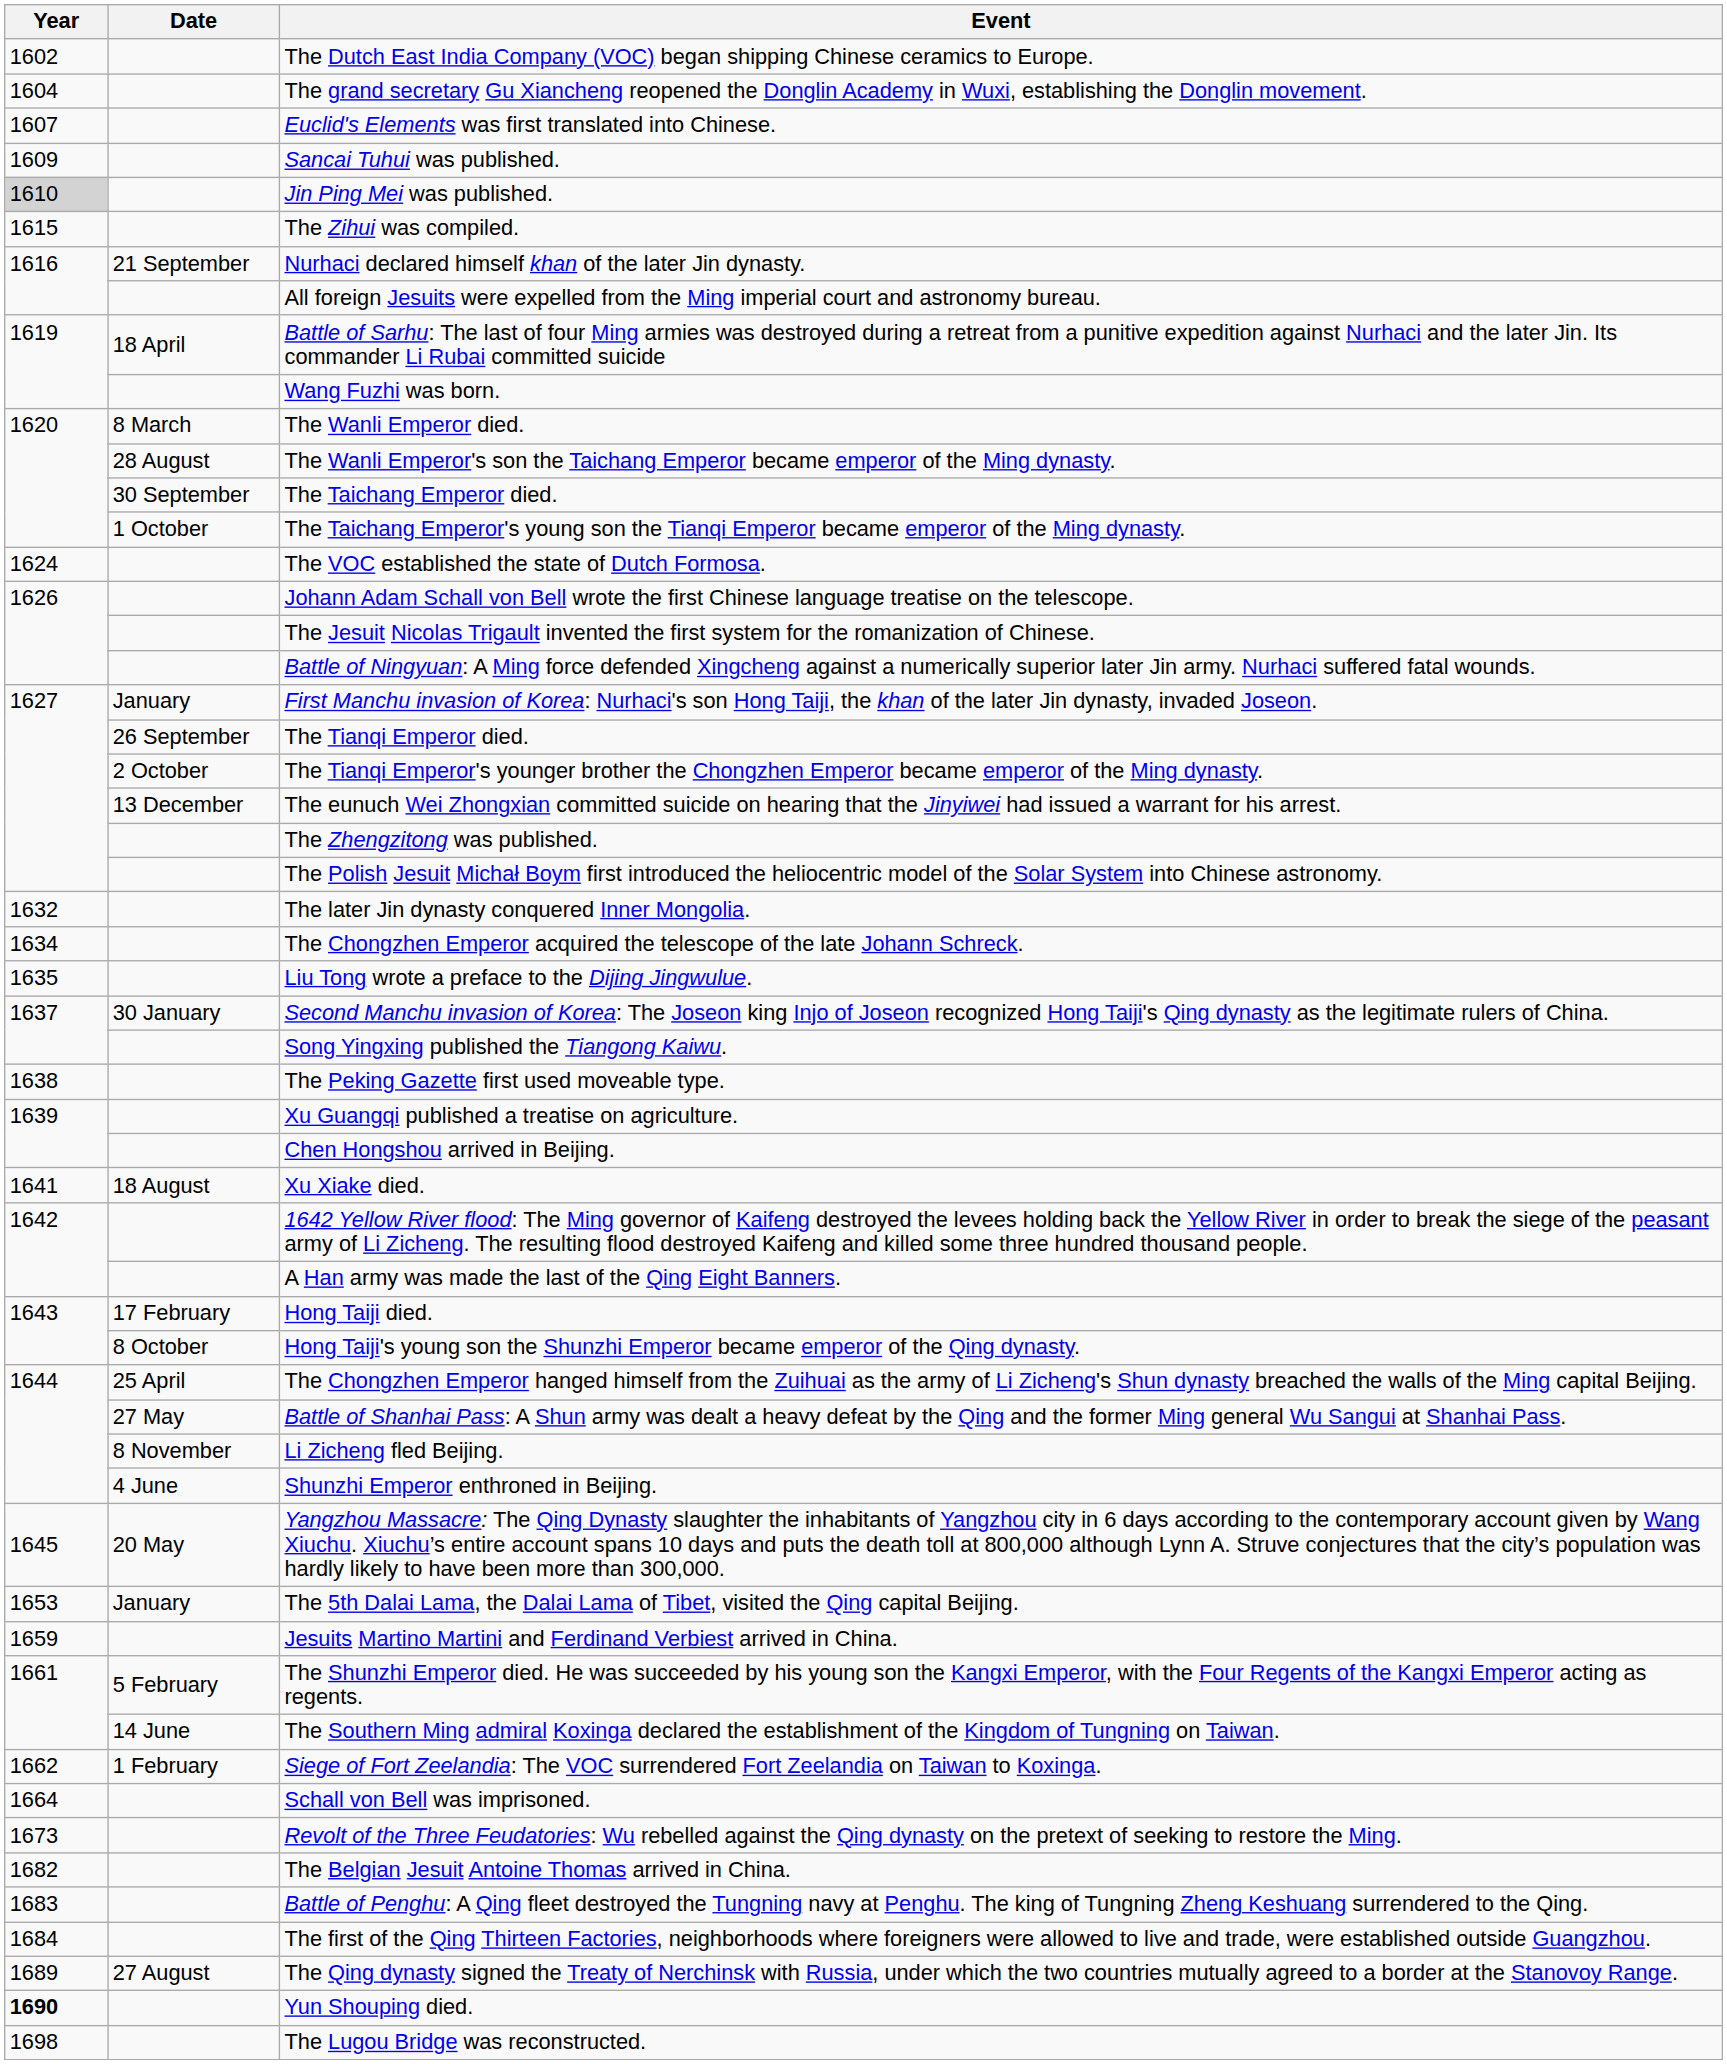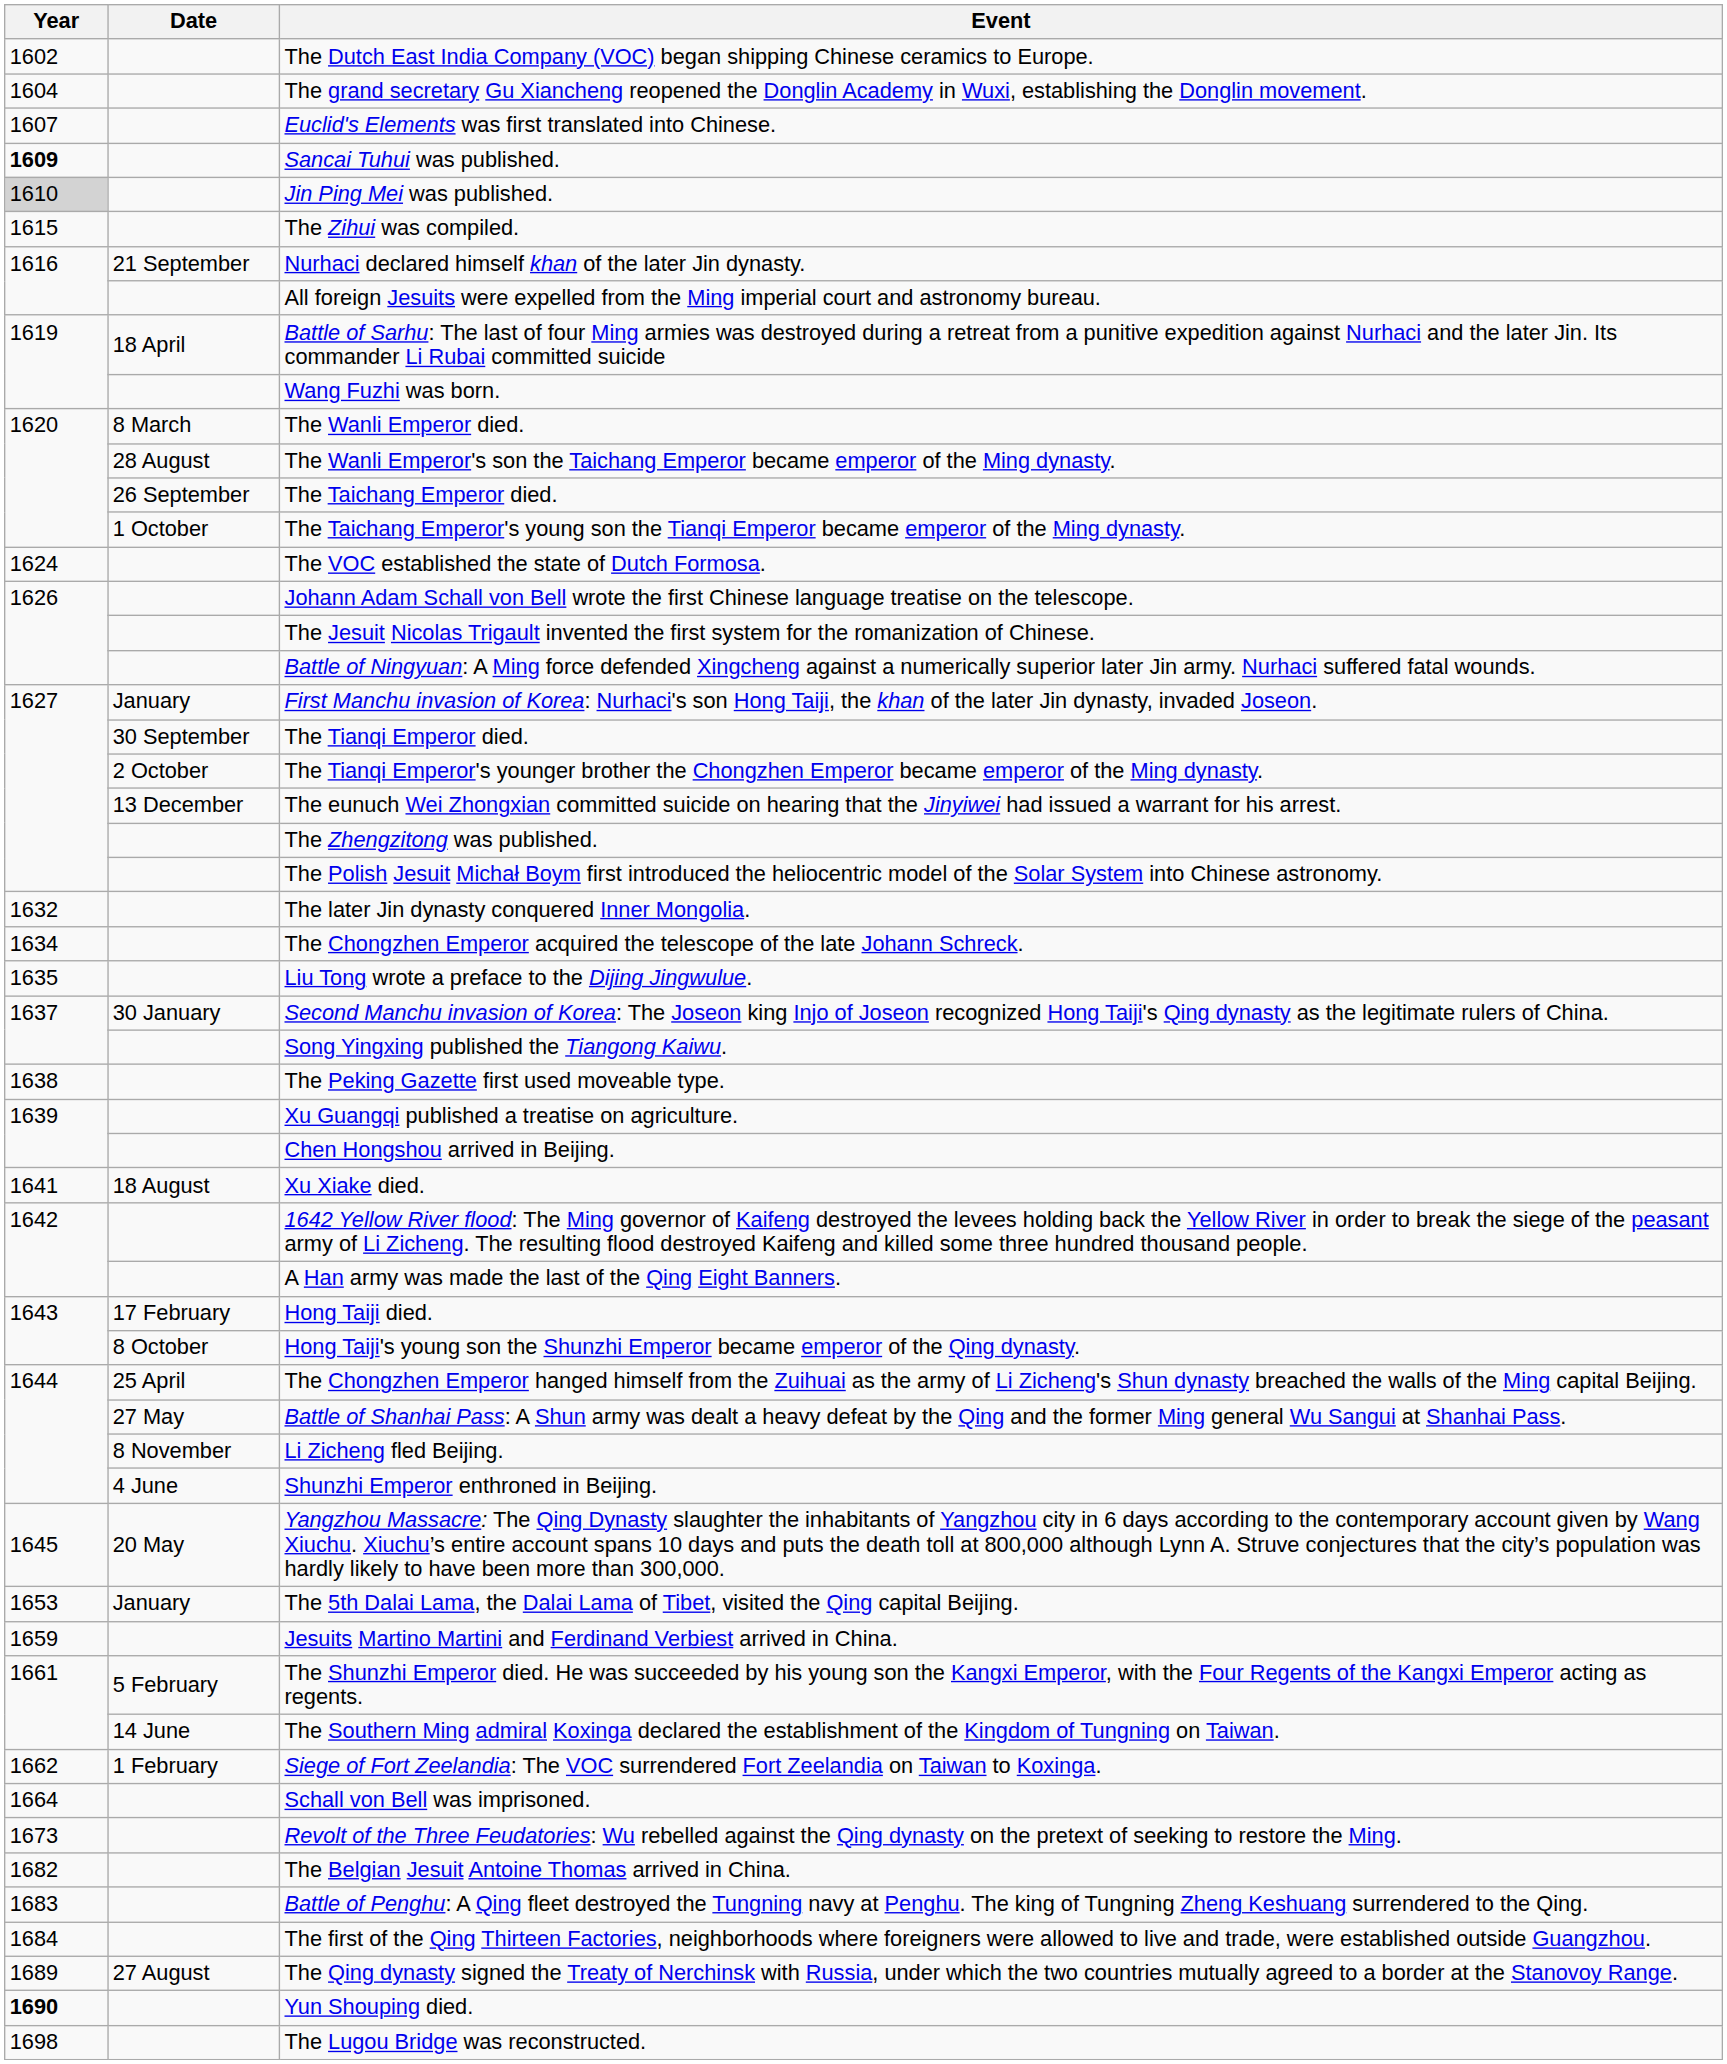 <table class="wikitable" width="100%">
 <tr>
 <th style="width:6%">Year</th>
 <th style="width:10%">Date</th>
 <th>Event</th>
 </tr>
 <tr>
 <td>1602</td>
 <td></td>
 <td>The <a href='#'>Dutch East India Company (VOC)</a> began shipping Chinese ceramics to Europe.</td>
 </tr>
 <tr>
 <td>1604</td>
 <td></td>
 <td>The <a href='#'>grand secretary</a> <a href='#'>Gu Xiancheng</a> reopened the <a href='#'>Donglin Academy</a> in <a href='#'>Wuxi</a>, establishing the <a href='#'>Donglin movement</a>.</td>
 </tr>
 <tr>
 <td>1607</td>
 <td></td>
 <td><em><a href='#'>Euclid's Elements</a></em> was first translated into Chinese.</td>
 </tr>
 <tr>
-<td>1609</td>
+<td><strong>1609</strong></td>
 <td></td>
 <td><em><a href='#'>Sancai Tuhui</a></em> was published.</td>
 </tr>
 <tr>
 <td style="background: lightgrey;">1610</td>
 <td></td>
 <td><em><a href='#'>Jin Ping Mei</a></em> was published.</td>
 </tr>
 <tr>
 <td>1615</td>
 <td></td>
 <td>The <em><a href='#'>Zihui</a></em> was compiled.</td>
 </tr>
 <tr>
 <td rowspan="2" valign="top">1616</td>
 <td>21 September</td>
 <td><a href='#'>Nurhaci</a> declared himself <em><a href='#'>khan</a></em> of the later Jin dynasty.</td>
 </tr>
 <tr>
 <td></td>
 <td>All foreign <a href='#'>Jesuits</a> were expelled from the <a href='#'>Ming</a> imperial court and astronomy bureau.</td>
 </tr>
 <tr>
 <td rowspan="2" valign="top">1619</td>
 <td>18 April</td>
 <td><em><a href='#'>Battle of Sarhu</a></em>: The last of four <a href='#'>Ming</a> armies was destroyed during a retreat from a punitive expedition against <a href='#'>Nurhaci</a> and the later Jin.  Its commander <a href='#'>Li Rubai</a> committed suicide</td>
 </tr>
 <tr>
 <td></td>
 <td><a href='#'>Wang Fuzhi</a> was born.</td>
 </tr>
 <tr>
 <td rowspan="4" valign="top">1620</td>
 <td>8 March</td>
 <td>The <a href='#'>Wanli Emperor</a> died.</td>
 </tr>
 <tr>
 <td>28 August</td>
 <td>The <a href='#'>Wanli Emperor</a>'s son the <a href='#'>Taichang Emperor</a> became <a href='#'>emperor</a> of the <a href='#'>Ming dynasty</a>.</td>
 </tr>
 <tr>
-<td>30 September</td>
+<td>26 September</td>
 <td>The <a href='#'>Taichang Emperor</a> died.</td>
 </tr>
 <tr>
 <td>1 October</td>
 <td>The <a href='#'>Taichang Emperor</a>'s young son the <a href='#'>Tianqi Emperor</a> became <a href='#'>emperor</a> of the <a href='#'>Ming dynasty</a>.</td>
 </tr>
 <tr>
 <td>1624</td>
 <td></td>
 <td>The <a href='#'>VOC</a> established the state of <a href='#'>Dutch Formosa</a>.</td>
 </tr>
 <tr>
 <td rowspan="3" valign="top">1626</td>
 <td></td>
 <td><a href='#'>Johann Adam Schall von Bell</a> wrote the first Chinese language treatise on the telescope.</td>
 </tr>
 <tr>
 <td></td>
 <td>The <a href='#'>Jesuit</a> <a href='#'>Nicolas Trigault</a> invented the first system for the romanization of Chinese.</td>
 </tr>
 <tr>
 <td></td>
 <td><em><a href='#'>Battle of Ningyuan</a></em>: A <a href='#'>Ming</a> force defended <a href='#'>Xingcheng</a> against a numerically superior later Jin army.  <a href='#'>Nurhaci</a> suffered fatal wounds.</td>
 </tr>
 <tr>
 <td rowspan="6" valign="top">1627</td>
 <td>January</td>
 <td><em><a href='#'>First Manchu invasion of Korea</a></em>: <a href='#'>Nurhaci</a>'s son <a href='#'>Hong Taiji</a>, the <em><a href='#'>khan</a></em> of the later Jin dynasty, invaded <a href='#'>Joseon</a>.</td>
 </tr>
 <tr>
-<td>26 September</td>
+<td>30 September</td>
 <td>The <a href='#'>Tianqi Emperor</a> died.</td>
 </tr>
 <tr>
 <td>2 October</td>
 <td>The <a href='#'>Tianqi Emperor</a>'s younger brother the <a href='#'>Chongzhen Emperor</a> became <a href='#'>emperor</a> of the <a href='#'>Ming dynasty</a>.</td>
 </tr>
 <tr>
 <td>13 December</td>
 <td>The eunuch <a href='#'>Wei Zhongxian</a> committed suicide on hearing that the <em><a href='#'>Jinyiwei</a></em> had issued a warrant for his arrest.</td>
 </tr>
 <tr>
 <td></td>
 <td>The <em><a href='#'>Zhengzitong</a></em> was published.</td>
 </tr>
 <tr>
 <td></td>
 <td>The <a href='#'>Polish</a> <a href='#'>Jesuit</a> <a href='#'>Michał Boym</a> first introduced the heliocentric model of the <a href='#'>Solar System</a> into Chinese astronomy.</td>
 </tr>
 <tr>
 <td>1632</td>
 <td></td>
 <td>The later Jin dynasty conquered <a href='#'>Inner Mongolia</a>.</td>
 </tr>
 <tr>
 <td>1634</td>
 <td></td>
 <td>The <a href='#'>Chongzhen Emperor</a> acquired the telescope of the late <a href='#'>Johann Schreck</a>.</td>
 </tr>
 <tr>
 <td>1635</td>
 <td></td>
 <td><a href='#'>Liu Tong</a> wrote a preface to the <em><a href='#'>Dijing Jingwulue</a></em>.</td>
 </tr>
 <tr>
 <td rowspan="2" valign="top">1637</td>
 <td>30 January</td>
 <td><em><a href='#'>Second Manchu invasion of Korea</a></em>: The <a href='#'>Joseon</a> king <a href='#'>Injo of Joseon</a> recognized <a href='#'>Hong Taiji</a>'s <a href='#'>Qing dynasty</a> as the legitimate rulers of China.</td>
 </tr>
 <tr>
 <td></td>
 <td><a href='#'>Song Yingxing</a> published the <em><a href='#'>Tiangong Kaiwu</a></em>.</td>
 </tr>
 <tr>
 <td>1638</td>
 <td></td>
 <td>The <a href='#'>Peking Gazette</a> first used moveable type.</td>
 </tr>
 <tr>
 <td rowspan="2" valign="top">1639</td>
 <td></td>
 <td><a href='#'>Xu Guangqi</a> published a treatise on agriculture.</td>
 </tr>
 <tr>
 <td></td>
 <td><a href='#'>Chen Hongshou</a> arrived in Beijing.</td>
 </tr>
 <tr>
 <td>1641</td>
 <td>18 August</td>
 <td><a href='#'>Xu Xiake</a> died.</td>
 </tr>
 <tr>
 <td rowspan="2" valign="top">1642</td>
 <td></td>
 <td><em><a href='#'>1642 Yellow River flood</a></em>: The <a href='#'>Ming</a> governor of <a href='#'>Kaifeng</a> destroyed the levees holding back the <a href='#'>Yellow River</a> in order to break the siege of the <a href='#'>peasant</a> army of <a href='#'>Li Zicheng</a>.  The resulting flood destroyed Kaifeng and killed some three hundred thousand people.</td>
 </tr>
 <tr>
 <td></td>
 <td>A <a href='#'>Han</a> army was made the last of the <a href='#'>Qing</a> <a href='#'>Eight Banners</a>.</td>
 </tr>
 <tr>
 <td rowspan="2" valign="top">1643</td>
 <td>17 February</td>
 <td><a href='#'>Hong Taiji</a> died.</td>
 </tr>
 <tr>
 <td>8 October</td>
 <td><a href='#'>Hong Taiji</a>'s young son the <a href='#'>Shunzhi Emperor</a> became <a href='#'>emperor</a> of the <a href='#'>Qing dynasty</a>.</td>
 </tr>
 <tr>
 <td rowspan="4" valign="top">1644</td>
 <td>25 April</td>
 <td>The <a href='#'>Chongzhen Emperor</a> hanged himself from the <a href='#'>Zuihuai</a> as the army of <a href='#'>Li Zicheng</a>'s <a href='#'>Shun dynasty</a> breached the walls of the <a href='#'>Ming</a> capital Beijing.</td>
 </tr>
 <tr>
 <td>27 May</td>
 <td><em><a href='#'>Battle of Shanhai Pass</a></em>: A <a href='#'>Shun</a> army was dealt a heavy defeat by the <a href='#'>Qing</a> and the former <a href='#'>Ming</a> general <a href='#'>Wu Sangui</a> at <a href='#'>Shanhai Pass</a>.</td>
 </tr>
 <tr>
 <td>8 November</td>
 <td><a href='#'>Li Zicheng</a> fled Beijing.</td>
 </tr>
 <tr>
 <td>4 June</td>
 <td><a href='#'>Shunzhi Emperor</a> enthroned in Beijing.</td>
 </tr>
 <tr>
 <td>1645</td>
 <td>20 May</td>
 <td><em><a href='#'>Yangzhou Massacre</a>:</em> The <a href='#'>Qing Dynasty</a> slaughter the inhabitants of <a href='#'>Yangzhou</a> city in 6 days according to the contemporary account given by <a href='#'>Wang Xiuchu</a>. <a href='#'>Xiuchu</a>’s entire account spans 10 days and puts the death toll at 800,000 although Lynn A. Struve conjectures that the city’s population was hardly likely to have been more than 300,000.</td>
 </tr>
 <tr>
 <td>1653</td>
 <td>January</td>
 <td>The <a href='#'>5th Dalai Lama</a>, the <a href='#'>Dalai Lama</a> of <a href='#'>Tibet</a>, visited the <a href='#'>Qing</a> capital Beijing.</td>
 </tr>
 <tr>
 <td>1659</td>
 <td></td>
 <td><a href='#'>Jesuits</a> <a href='#'>Martino Martini</a> and <a href='#'>Ferdinand Verbiest</a> arrived in China.</td>
 </tr>
 <tr>
 <td rowspan="2" valign="top">1661</td>
 <td>5 February</td>
 <td>The <a href='#'>Shunzhi Emperor</a> died.  He was succeeded by his young son the <a href='#'>Kangxi Emperor</a>, with the <a href='#'>Four Regents of the Kangxi Emperor</a> acting as regents.</td>
 </tr>
 <tr>
 <td>14 June</td>
 <td>The <a href='#'>Southern Ming</a> <a href='#'>admiral</a> <a href='#'>Koxinga</a> declared the establishment of the <a href='#'>Kingdom of Tungning</a> on <a href='#'>Taiwan</a>.</td>
 </tr>
 <tr>
 <td>1662</td>
 <td>1 February</td>
 <td><em><a href='#'>Siege of Fort Zeelandia</a></em>: The <a href='#'>VOC</a> surrendered <a href='#'>Fort Zeelandia</a> on <a href='#'>Taiwan</a> to <a href='#'>Koxinga</a>.</td>
 </tr>
 <tr>
 <td>1664</td>
 <td></td>
 <td><a href='#'>Schall von Bell</a> was imprisoned.</td>
 </tr>
 <tr>
 <td>1673</td>
 <td></td>
 <td><em><a href='#'>Revolt of the Three Feudatories</a></em>: <a href='#'>Wu</a> rebelled against the <a href='#'>Qing dynasty</a> on the pretext of seeking to restore the <a href='#'>Ming</a>.</td>
 </tr>
 <tr>
 <td>1682</td>
 <td></td>
 <td>The <a href='#'>Belgian</a> <a href='#'>Jesuit</a> <a href='#'>Antoine Thomas</a> arrived in China.</td>
 </tr>
 <tr>
 <td>1683</td>
 <td></td>
 <td><em><a href='#'>Battle of Penghu</a></em>: A <a href='#'>Qing</a> fleet destroyed the <a href='#'>Tungning</a> navy at <a href='#'>Penghu</a>.  The king of Tungning <a href='#'>Zheng Keshuang</a> surrendered to the Qing.</td>
 </tr>
 <tr>
 <td>1684</td>
 <td></td>
 <td>The first of the <a href='#'>Qing</a> <a href='#'>Thirteen Factories</a>, neighborhoods where foreigners were allowed to live and trade, were established outside <a href='#'>Guangzhou</a>.</td>
 </tr>
 <tr>
 <td>1689</td>
 <td>27 August</td>
 <td>The <a href='#'>Qing dynasty</a> signed the <a href='#'>Treaty of Nerchinsk</a> with <a href='#'>Russia</a>, under which the two countries mutually agreed to a border at the <a href='#'>Stanovoy Range</a>.</td>
 </tr>
 <tr>
 <td><strong>1690</strong></td>
 <td></td>
 <td><a href='#'>Yun Shouping</a> died.</td>
 </tr>
 <tr>
 <td>1698</td>
 <td></td>
 <td>The <a href='#'>Lugou Bridge</a> was reconstructed.</td>
 </tr>
 </table>
